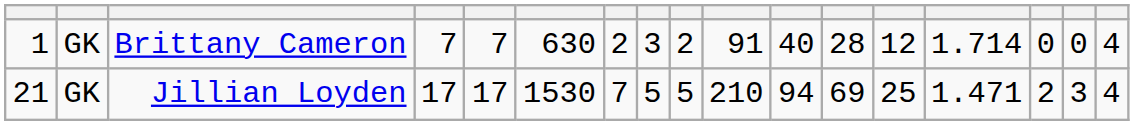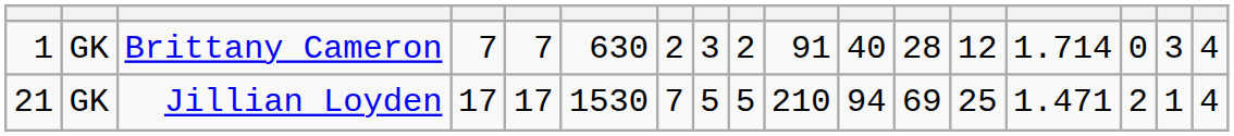 <table class="wikitable sortable" style="text-align:right;">
 <tr>
 <th></th>
 <th></th>
 <th></th>
 <th></th>
 <th></th>
 <th></th>
 <th></th>
 <th></th>
 <th></th>
 <th></th>
 <th></th>
 <th></th>
 <th></th>
 <th></th>
 <th></th>
 <th></th>
 <th></th>
 </tr>
 <tr>
 <td>1</td>
 <td>GK</td>
 <td><a href='#'>Brittany Cameron</a></td>
 <td>7</td>
 <td>7</td>
 <td>630</td>
 <td>2</td>
 <td>3</td>
 <td>2</td>
 <td>91</td>
 <td>40</td>
 <td>28</td>
 <td>12</td>
 <td>1.714</td>
 <td>0</td>
-<td>0</td>
+<td>3</td>
 <td>4</td>
 </tr>
 <tr>
 <td>21</td>
 <td>GK</td>
 <td><a href='#'>Jillian Loyden</a></td>
 <td>17</td>
 <td>17</td>
 <td>1530</td>
 <td>7</td>
 <td>5</td>
 <td>5</td>
 <td>210</td>
 <td>94</td>
 <td>69</td>
 <td>25</td>
 <td>1.471</td>
 <td>2</td>
-<td>3</td>
+<td>1</td>
 <td>4</td>
 </tr>
 </table>
